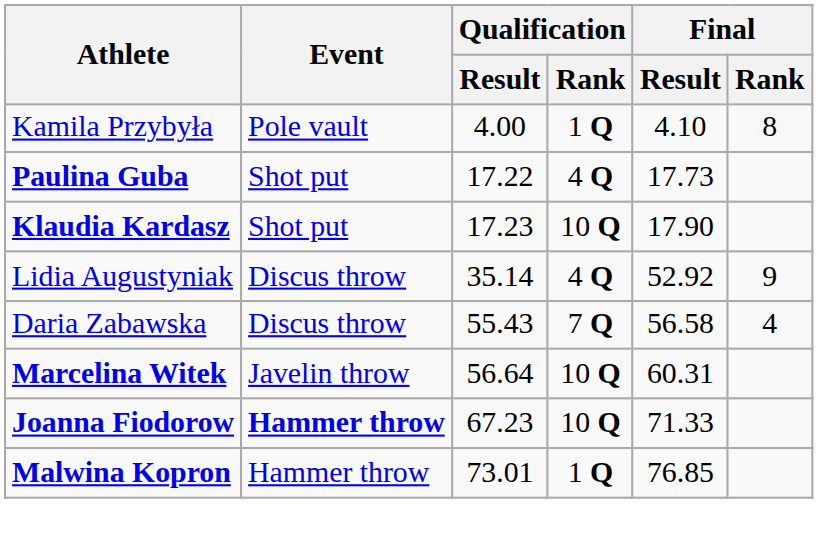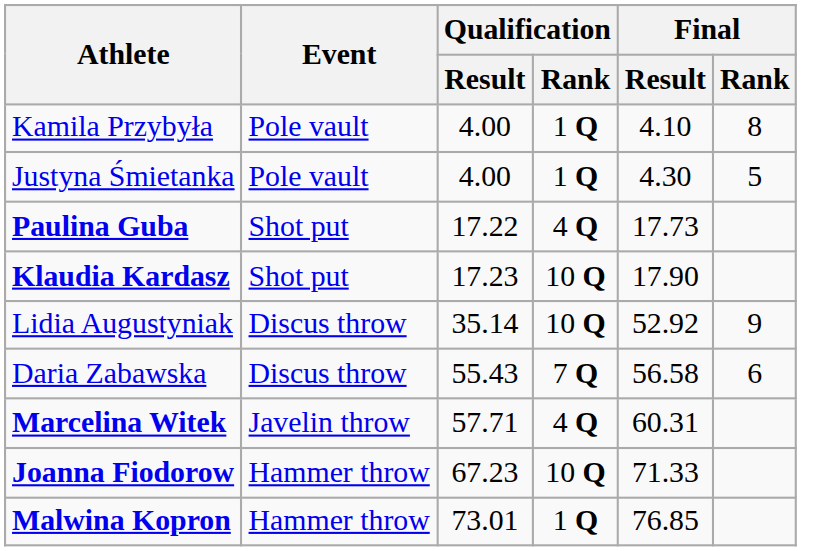 <table class=wikitable style="font-size:90%">
 <tr>
 <th rowspan="2">Athlete</th>
 <th rowspan="2">Event</th>
 <th colspan="2">Qualification</th>
 <th colspan="2">Final</th>
 </tr>
 <tr>
 <th>Result</th>
 <th>Rank</th>
 <th>Result</th>
 <th>Rank</th>
 </tr>
 <tr style=text-align:center>
 <td style=text-align:left><a href='#'>Kamila Przybyła</a></td>
 <td style=text-align:left><a href='#'>Pole vault</a></td>
 <td>4.00</td>
 <td>1 <strong>Q</strong></td>
 <td>4.10</td>
 <td>8</td>
 </tr>
 <tr style=text-align:center>
+<td style=text-align:left><a href='#'>Justyna Śmietanka</a></td>
+<td style=text-align:left><a href='#'>Pole vault</a></td>
+<td>4.00</td>
+<td>1 <strong>Q</strong></td>
+<td>4.30</td>
+<td>5</td>
+</tr>
+<tr style=text-align:center>
 <td style=text-align:left><strong><a href='#'>Paulina Guba</a></strong></td>
 <td style=text-align:left><a href='#'>Shot put</a></td>
 <td>17.22</td>
 <td>4 <strong>Q</strong></td>
 <td>17.73</td>
 <td></td>
 </tr>
 <tr style=text-align:center>
 <td style=text-align:left><strong><a href='#'>Klaudia Kardasz</a></strong></td>
 <td style=text-align:left><a href='#'>Shot put</a></td>
 <td>17.23</td>
 <td>10 <strong>Q</strong></td>
 <td>17.90</td>
 <td></td>
 </tr>
 <tr style=text-align:center>
 <td style=text-align:left><a href='#'>Lidia Augustyniak</a></td>
 <td style=text-align:left><a href='#'>Discus throw</a></td>
 <td>35.14</td>
-<td>4 <strong>Q</strong></td>
+<td>10 <strong>Q</strong></td>
 <td>52.92</td>
 <td>9</td>
 </tr>
 <tr style=text-align:center>
 <td style=text-align:left><a href='#'>Daria Zabawska</a></td>
 <td style=text-align:left><a href='#'>Discus throw</a></td>
 <td>55.43</td>
 <td>7 <strong>Q</strong></td>
 <td>56.58</td>
-<td>4</td>
+<td>6</td>
 </tr>
 <tr style=text-align:center>
 <td style=text-align:left><strong><a href='#'>Marcelina Witek</a></strong></td>
 <td style=text-align:left><a href='#'>Javelin throw</a></td>
-<td>56.64</td>
-<td>10 <strong>Q</strong></td>
+<td>57.71</td>
+<td>4 <strong>Q</strong></td>
 <td>60.31</td>
 <td></td>
 </tr>
 <tr style=text-align:center>
 <td style=text-align:left><strong><a href='#'>Joanna Fiodorow</a></strong></td>
-<td style=text-align:left><strong><a href='#'>Hammer throw</a></strong></td>
+<td style=text-align:left><a href='#'>Hammer throw</a></td>
 <td>67.23</td>
 <td>10 <strong>Q</strong></td>
 <td>71.33</td>
 <td></td>
 </tr>
 <tr style=text-align:center>
 <td style=text-align:left><strong><a href='#'>Malwina Kopron</a></strong></td>
 <td style=text-align:left><a href='#'>Hammer throw</a></td>
 <td>73.01</td>
 <td>1 <strong>Q</strong></td>
 <td>76.85</td>
 <td></td>
 </tr>
 </table>
